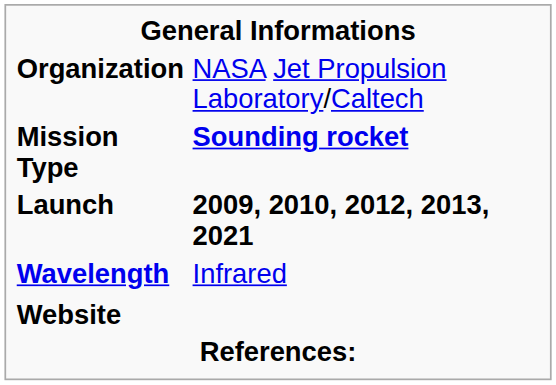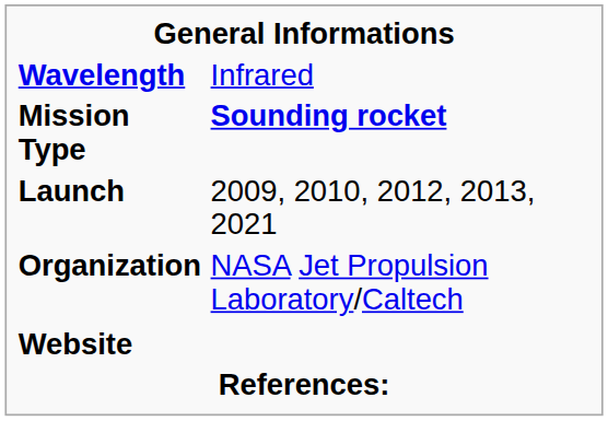 <table class="infobox" style="width: 20em; text-align: left;">
 <tr>
 <th colspan="2" align="center">General Informations</th>
 </tr>
 <tr style="vertical-align:top;">
-<th>Organization</th>
-<td><a href='#'>NASA</a> <a href='#'>Jet Propulsion Laboratory</a>/<a href='#'>Caltech</a></td>
+<th><a href='#'>Wavelength</a></th>
+<td><a href='#'>Infrared</a></td>
 </tr>
 <tr style="vertical-align:top;">
 <th>Mission Type</th>
 <td><strong><a href='#'>Sounding rocket</a></strong></td>
 </tr>
 <tr style="vertical-align:top;">
 <th>Launch</th>
-<td><strong>2009, 2010, 2012, 2013, 2021</strong></td>
+<td>2009, 2010, 2012, 2013, 2021</td>
 </tr>
 <tr style="vertical-align:top;">
-<th><a href='#'>Wavelength</a></th>
-<td><a href='#'>Infrared</a></td>
+<th>Organization</th>
+<td><a href='#'>NASA</a> <a href='#'>Jet Propulsion Laboratory</a>/<a href='#'>Caltech</a></td>
 </tr>
 <tr>
 </tr>
 <tr style="vertical-align:top;">
 <th>Website</th>
 <td></td>
 </tr>
 <tr>
 <th colspan="2" align="center">References:</th>
 </tr>
 </table>
